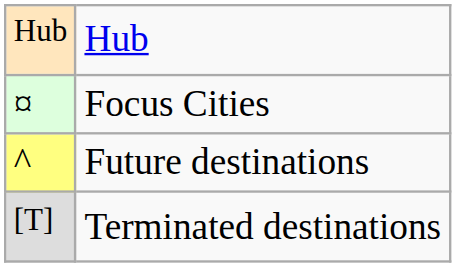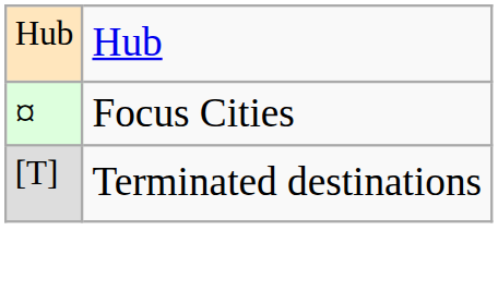 <table class="wikitable">
 <tr>
 <td style="background:#ffe6bd;"><sup>Hub</sup></td>
 <td><a href='#'>Hub</a></td>
 </tr>
 <tr>
 <td style="background:#dfd;">¤</td>
 <td>Focus Cities</td>
 </tr>
 <tr>
-<td style="background:#FFFF80">^</td>
-<td>Future destinations</td>
-</tr>
-<tr>
 <td style="background:#ddd;"><sup>[T]</sup></td>
 <td>Terminated destinations</td>
 </tr>
 </table>
